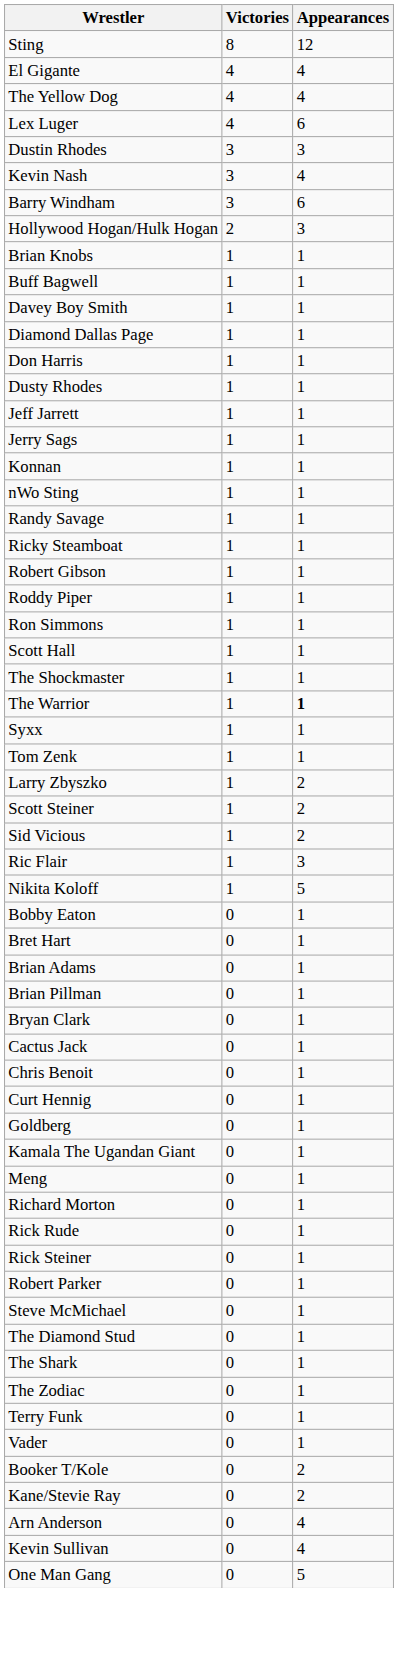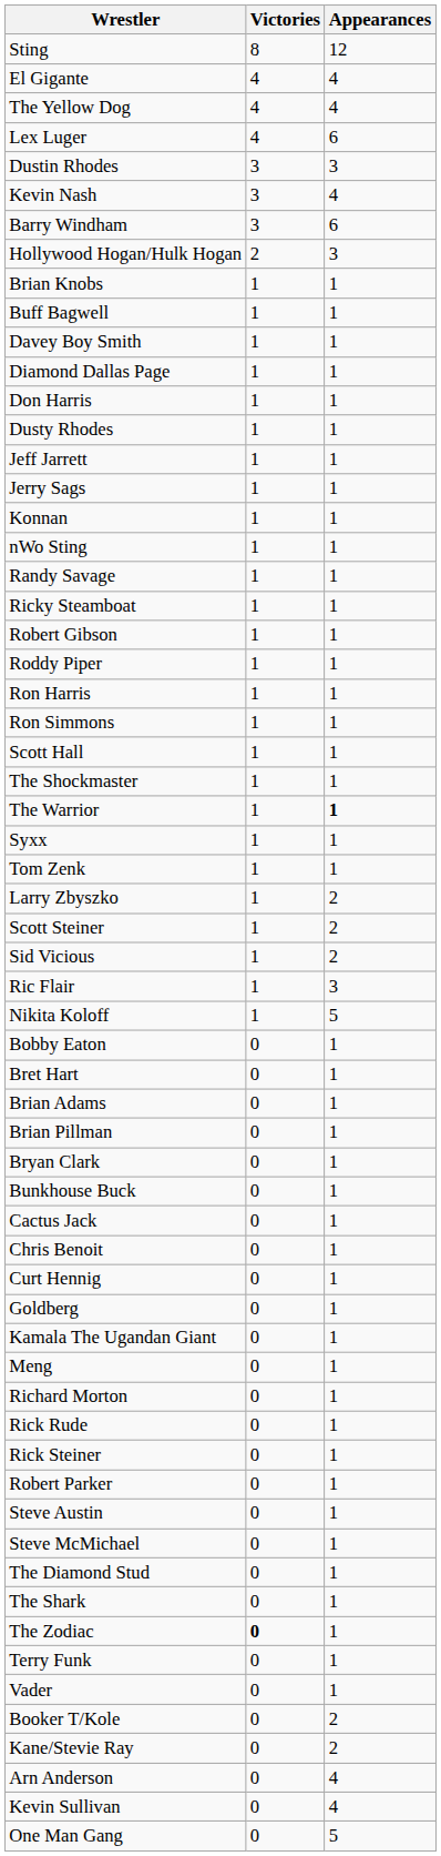 <table class="wikitable sortable">
 <tr>
 <th>Wrestler</th>
 <th>Victories</th>
 <th>Appearances</th>
 </tr>
 <tr>
 <td>Sting</td>
 <td>8</td>
 <td>12</td>
 </tr>
 <tr>
 <td>El Gigante</td>
 <td>4</td>
 <td>4</td>
 </tr>
 <tr>
 <td>The Yellow Dog</td>
 <td>4</td>
 <td>4</td>
 </tr>
 <tr>
 <td>Lex Luger</td>
 <td>4</td>
 <td>6</td>
 </tr>
 <tr>
 <td>Dustin Rhodes</td>
 <td>3</td>
 <td>3</td>
 </tr>
 <tr>
 <td>Kevin Nash</td>
 <td>3</td>
 <td>4</td>
 </tr>
 <tr>
 <td>Barry Windham</td>
 <td>3</td>
 <td>6</td>
 </tr>
 <tr>
 <td>Hollywood Hogan/Hulk Hogan</td>
 <td>2</td>
 <td>3</td>
 </tr>
 <tr>
 <td>Brian Knobs</td>
 <td>1</td>
 <td>1</td>
 </tr>
 <tr>
 <td>Buff Bagwell</td>
 <td>1</td>
 <td>1</td>
 </tr>
 <tr>
 <td>Davey Boy Smith</td>
 <td>1</td>
 <td>1</td>
 </tr>
 <tr>
 <td>Diamond Dallas Page</td>
 <td>1</td>
 <td>1</td>
 </tr>
 <tr>
 <td>Don Harris</td>
 <td>1</td>
 <td>1</td>
 </tr>
 <tr>
 <td>Dusty Rhodes</td>
 <td>1</td>
 <td>1</td>
 </tr>
 <tr>
 <td>Jeff Jarrett</td>
 <td>1</td>
 <td>1</td>
 </tr>
 <tr>
 <td>Jerry Sags</td>
 <td>1</td>
 <td>1</td>
 </tr>
 <tr>
 <td>Konnan</td>
 <td>1</td>
 <td>1</td>
 </tr>
 <tr>
 <td>nWo Sting</td>
 <td>1</td>
 <td>1</td>
 </tr>
 <tr>
 <td>Randy Savage</td>
 <td>1</td>
 <td>1</td>
 </tr>
 <tr>
 <td>Ricky Steamboat</td>
 <td>1</td>
 <td>1</td>
 </tr>
 <tr>
 <td>Robert Gibson</td>
 <td>1</td>
 <td>1</td>
 </tr>
 <tr>
 <td>Roddy Piper</td>
 <td>1</td>
 <td>1</td>
 </tr>
 <tr>
+<td>Ron Harris</td>
+<td>1</td>
+<td>1</td>
+</tr>
+<tr>
 <td>Ron Simmons</td>
 <td>1</td>
 <td>1</td>
 </tr>
 <tr>
 <td>Scott Hall</td>
 <td>1</td>
 <td>1</td>
 </tr>
 <tr>
 <td>The Shockmaster</td>
 <td>1</td>
 <td>1</td>
 </tr>
 <tr>
 <td>The Warrior</td>
 <td>1</td>
 <td><strong>1</strong></td>
 </tr>
 <tr>
 <td>Syxx</td>
 <td>1</td>
 <td>1</td>
 </tr>
 <tr>
 <td>Tom Zenk</td>
 <td>1</td>
 <td>1</td>
 </tr>
 <tr>
 <td>Larry Zbyszko</td>
 <td>1</td>
 <td>2</td>
 </tr>
 <tr>
 <td>Scott Steiner</td>
 <td>1</td>
 <td>2</td>
 </tr>
 <tr>
 <td>Sid Vicious</td>
 <td>1</td>
 <td>2</td>
 </tr>
 <tr>
 <td>Ric Flair</td>
 <td>1</td>
 <td>3</td>
 </tr>
 <tr>
 <td>Nikita Koloff</td>
 <td>1</td>
 <td>5</td>
 </tr>
 <tr>
 <td>Bobby Eaton</td>
 <td>0</td>
 <td>1</td>
 </tr>
 <tr>
 <td>Bret Hart</td>
 <td>0</td>
 <td>1</td>
 </tr>
 <tr>
 <td>Brian Adams</td>
 <td>0</td>
 <td>1</td>
 </tr>
 <tr>
 <td>Brian Pillman</td>
 <td>0</td>
 <td>1</td>
 </tr>
 <tr>
 <td>Bryan Clark</td>
 <td>0</td>
 <td>1</td>
 </tr>
 <tr>
+<td>Bunkhouse Buck</td>
+<td>0</td>
+<td>1</td>
+</tr>
+<tr>
 <td>Cactus Jack</td>
 <td>0</td>
 <td>1</td>
 </tr>
 <tr>
 <td>Chris Benoit</td>
 <td>0</td>
 <td>1</td>
 </tr>
 <tr>
 <td>Curt Hennig</td>
 <td>0</td>
 <td>1</td>
 </tr>
 <tr>
 <td>Goldberg</td>
 <td>0</td>
 <td>1</td>
 </tr>
 <tr>
 <td>Kamala The Ugandan Giant</td>
 <td>0</td>
 <td>1</td>
 </tr>
 <tr>
 <td>Meng</td>
 <td>0</td>
 <td>1</td>
 </tr>
 <tr>
 <td>Richard Morton</td>
 <td>0</td>
 <td>1</td>
 </tr>
 <tr>
 <td>Rick Rude</td>
 <td>0</td>
 <td>1</td>
 </tr>
 <tr>
 <td>Rick Steiner</td>
 <td>0</td>
 <td>1</td>
 </tr>
 <tr>
 <td>Robert Parker</td>
 <td>0</td>
 <td>1</td>
 </tr>
 <tr>
+<td>Steve Austin</td>
+<td>0</td>
+<td>1</td>
+</tr>
+<tr>
 <td>Steve McMichael</td>
 <td>0</td>
 <td>1</td>
 </tr>
 <tr>
 <td>The Diamond Stud</td>
 <td>0</td>
 <td>1</td>
 </tr>
 <tr>
 <td>The Shark</td>
 <td>0</td>
 <td>1</td>
 </tr>
 <tr>
 <td>The Zodiac</td>
-<td>0</td>
+<td><strong>0</strong></td>
 <td>1</td>
 </tr>
 <tr>
 <td>Terry Funk</td>
 <td>0</td>
 <td>1</td>
 </tr>
 <tr>
 <td>Vader</td>
 <td>0</td>
 <td>1</td>
 </tr>
 <tr>
 <td>Booker T/Kole</td>
 <td>0</td>
 <td>2</td>
 </tr>
 <tr>
 <td>Kane/Stevie Ray</td>
 <td>0</td>
 <td>2</td>
 </tr>
 <tr>
 <td>Arn Anderson</td>
 <td>0</td>
 <td>4</td>
 </tr>
 <tr>
 <td>Kevin Sullivan</td>
 <td>0</td>
 <td>4</td>
 </tr>
 <tr>
 <td>One Man Gang</td>
 <td>0</td>
 <td>5</td>
 </tr>
 </table>
